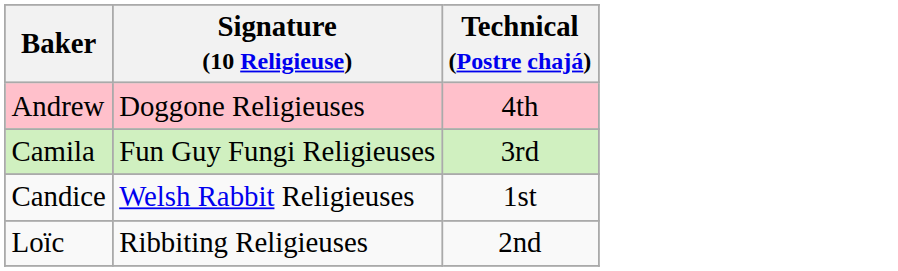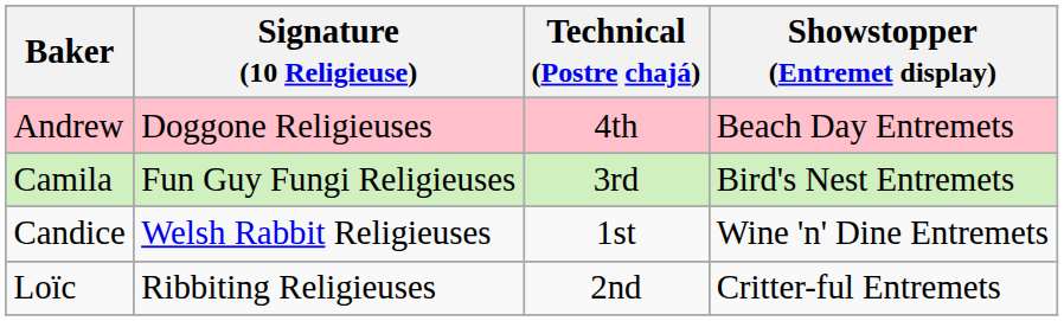 <table class="wikitable" style="text-align:center;">
 <tr>
 <th>Baker</th>
 <th>Signature<br><small>(10 <a href='#'>Religieuse</a>)</small></th>
 <th>Technical<br><small>(<a href='#'>Postre</a> <a href='#'>chajá</a>)</small></th>
+<th>Showstopper<br><small>(<a href='#'>Entremet</a> display)</small></th>
 </tr>
 <tr bgcolor=pink>
 <td align="left">Andrew</td>
 <td align="left">Doggone Religieuses</td>
 <td>4th</td>
+<td align="left">Beach Day Entremets</td>
 </tr>
 <tr style="background:#d0f0c0;">
 <td align="left">Camila</td>
 <td align="left">Fun Guy Fungi Religieuses</td>
 <td>3rd</td>
+<td align="left">Bird's Nest Entremets</td>
 </tr>
 <tr>
 <td align="left">Candice</td>
 <td align="left"><a href='#'>Welsh Rabbit</a> Religieuses</td>
 <td>1st</td>
+<td align="left">Wine 'n' Dine Entremets</td>
 </tr>
 <tr>
 <td align="left">Loïc</td>
 <td align="left">Ribbiting Religieuses</td>
 <td>2nd</td>
+<td align="left">Critter-ful Entremets</td>
 </tr>
 </table>
